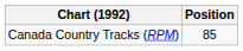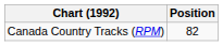 <table class="wikitable sortable">
 <tr>
 <th scope="col">Chart (1992)</th>
 <th scope="col">Position</th>
 </tr>
 <tr>
 <td>Canada Country Tracks (<em><a href='#'>RPM</a></em>)</td>
-<td align="center">85</td>
+<td align="center">82</td>
 </tr>
 </table>
